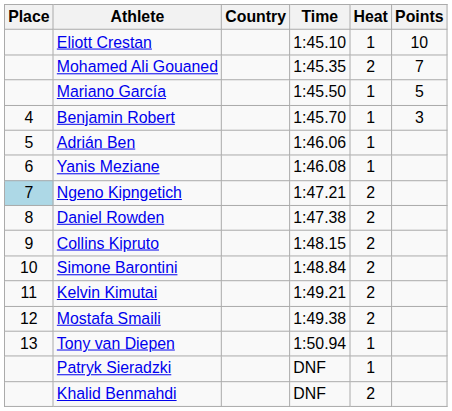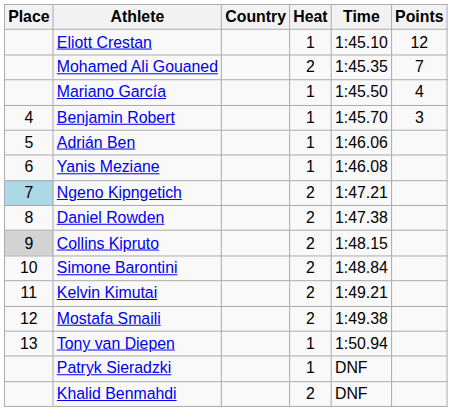 <table class="wikitable">
 <tr>
 <th>Place</th>
 <th>Athlete</th>
 <th>Country</th>
+<th>Heat</th>
 <th>Time</th>
-<th>Heat</th>
 <th>Points</th>
 </tr>
 <tr>
 <td align=center></td>
 <td><a href='#'>Eliott Crestan</a></td>
 <td></td>
+<td align=center>1</td>
 <td>1:45.10</td>
-<td align=center>1</td>
-<td align=center>10</td>
+<td align=center>12</td>
 </tr>
 <tr>
 <td align=center></td>
 <td><a href='#'>Mohamed Ali Gouaned</a></td>
 <td></td>
+<td align=center>2</td>
 <td>1:45.35</td>
-<td align=center>2</td>
 <td align=center>7</td>
 </tr>
 <tr>
 <td align=center></td>
 <td><a href='#'>Mariano García</a></td>
 <td></td>
+<td align=center>1</td>
 <td>1:45.50</td>
-<td align=center>1</td>
-<td align=center>5</td>
+<td align=center>4</td>
 </tr>
 <tr>
 <td align=center>4</td>
 <td><a href='#'>Benjamin Robert</a></td>
 <td></td>
+<td align=center>1</td>
 <td>1:45.70</td>
-<td align=center>1</td>
 <td align=center>3</td>
 </tr>
 <tr>
 <td align=center>5</td>
 <td><a href='#'>Adrián Ben</a></td>
 <td></td>
+<td align=center>1</td>
 <td>1:46.06</td>
-<td align=center>1</td>
 <td align=center></td>
 </tr>
 <tr>
 <td align=center>6</td>
 <td><a href='#'>Yanis Meziane</a></td>
 <td></td>
+<td align=center>1</td>
 <td>1:46.08</td>
-<td align=center>1</td>
 <td align=center></td>
 </tr>
 <tr>
 <td align=center style="background: lightblue;">7</td>
 <td><a href='#'>Ngeno Kipngetich</a></td>
 <td></td>
+<td align=center>2</td>
 <td>1:47.21</td>
-<td align=center>2</td>
 <td align=center></td>
 </tr>
 <tr>
 <td align=center>8</td>
 <td><a href='#'>Daniel Rowden</a></td>
 <td></td>
+<td align=center>2</td>
 <td>1:47.38</td>
-<td align=center>2</td>
 <td align=center></td>
 </tr>
 <tr>
-<td align=center>9</td>
+<td align=center style="background: lightgrey;">9</td>
 <td><a href='#'>Collins Kipruto</a></td>
 <td></td>
+<td align=center>2</td>
 <td>1:48.15</td>
-<td align=center>2</td>
 <td align=center></td>
 </tr>
 <tr>
 <td align=center>10</td>
 <td><a href='#'>Simone Barontini</a></td>
 <td></td>
+<td align=center>2</td>
 <td>1:48.84</td>
-<td align=center>2</td>
 <td align=center></td>
 </tr>
 <tr>
 <td align=center>11</td>
 <td><a href='#'>Kelvin Kimutai</a></td>
 <td></td>
+<td align=center>2</td>
 <td>1:49.21</td>
-<td align=center>2</td>
 <td align=center></td>
 </tr>
 <tr>
 <td align=center>12</td>
 <td><a href='#'>Mostafa Smaili</a></td>
 <td></td>
+<td align=center>2</td>
 <td>1:49.38</td>
-<td align=center>2</td>
 <td align=center></td>
 </tr>
 <tr>
 <td align=center>13</td>
 <td><a href='#'>Tony van Diepen</a></td>
 <td></td>
+<td align=center>1</td>
 <td>1:50.94</td>
-<td align=center>1</td>
 <td align=center></td>
 </tr>
 <tr>
 <td align=center></td>
 <td><a href='#'>Patryk Sieradzki</a></td>
 <td></td>
+<td align=center>1</td>
 <td>DNF</td>
-<td align=center>1</td>
 <td align=center></td>
 </tr>
 <tr>
 <td align=center></td>
 <td><a href='#'>Khalid Benmahdi</a></td>
 <td></td>
+<td align=center>2</td>
 <td>DNF</td>
-<td align=center>2</td>
 <td align=center></td>
 </tr>
 </table>
